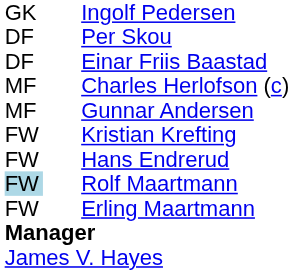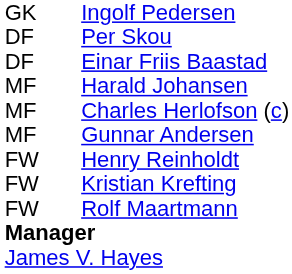 <table cellspacing="0" cellpadding="0" style="font-size:90%; margin:0.2em auto;">
 <tr>
 <th width="25"></th>
 <th width="25"></th>
 </tr>
 <tr>
 <td>GK</td>
 <td></td>
 <td><a href='#'>Ingolf Pedersen</a></td>
 </tr>
 <tr>
 <td>DF</td>
 <td></td>
 <td><a href='#'>Per Skou</a></td>
 </tr>
 <tr>
 <td>DF</td>
 <td></td>
 <td><a href='#'>Einar Friis Baastad</a></td>
 </tr>
 <tr>
 <td>MF</td>
 <td></td>
+<td><a href='#'>Harald Johansen</a></td>
+</tr>
+<tr>
+<td>MF</td>
+<td></td>
 <td><a href='#'>Charles Herlofson</a> (<a href='#'>c</a>)</td>
 </tr>
 <tr>
 <td>MF</td>
 <td></td>
 <td><a href='#'>Gunnar Andersen</a></td>
 </tr>
 <tr>
 <td>FW</td>
 <td></td>
+<td><a href='#'>Henry Reinholdt</a></td>
+</tr>
+<tr>
+<td>FW</td>
+<td></td>
 <td><a href='#'>Kristian Krefting</a></td>
 </tr>
 <tr>
 <td>FW</td>
 <td></td>
-<td><a href='#'>Hans Endrerud</a></td>
-</tr>
-<tr>
-<td style="background: lightblue;">FW</td>
-<td></td>
 <td><a href='#'>Rolf Maartmann</a></td>
-</tr>
-<tr>
-<td>FW</td>
-<td></td>
-<td><a href='#'>Erling Maartmann</a></td>
 </tr>
 <tr>
 <td colspan=3><strong>Manager</strong></td>
 </tr>
 <tr>
 <td colspan=3> <a href='#'>James V. Hayes</a></td>
 </tr>
 </table>
